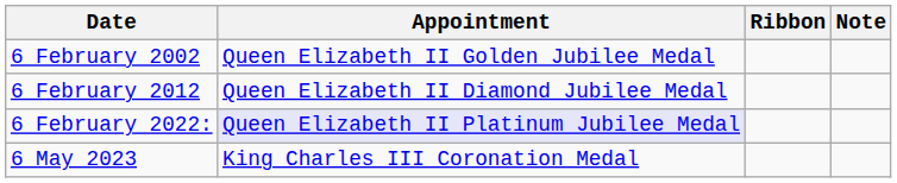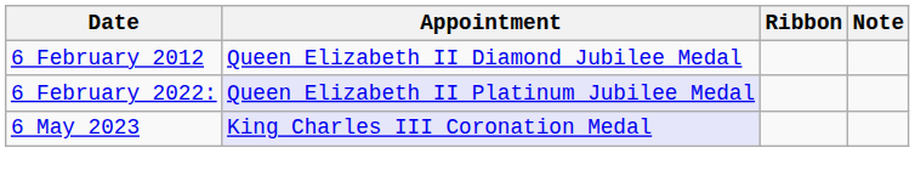 <table class="wikitable sortable">
 <tr>
 <th>Date</th>
 <th>Appointment</th>
 <th>Ribbon</th>
 <th>Note</th>
-</tr>
-<tr>
-<td><a href='#'>6 February 2002</a></td>
-<td><a href='#'>Queen Elizabeth II Golden Jubilee Medal</a></td>
-<td></td>
-<td></td>
 </tr>
 <tr>
 <td><a href='#'>6 February 2012</a></td>
 <td><a href='#'>Queen Elizabeth II Diamond Jubilee Medal</a></td>
 <td></td>
 <td></td>
 </tr>
 <tr>
 <td><a href='#'>6 February 2022:</a></td>
 <td style="background: lavender;"><a href='#'>Queen Elizabeth II Platinum Jubilee Medal</a></td>
 <td></td>
 <td></td>
 </tr>
 <tr>
 <td><a href='#'>6 May 2023</a></td>
-<td><a href='#'>King Charles III Coronation Medal</a></td>
+<td style="background: lavender;"><a href='#'>King Charles III Coronation Medal</a></td>
 <td></td>
 <td></td>
 </tr>
 </table>
